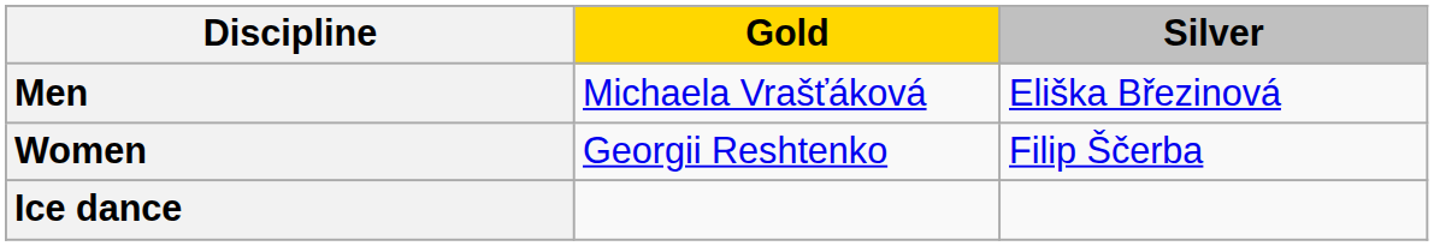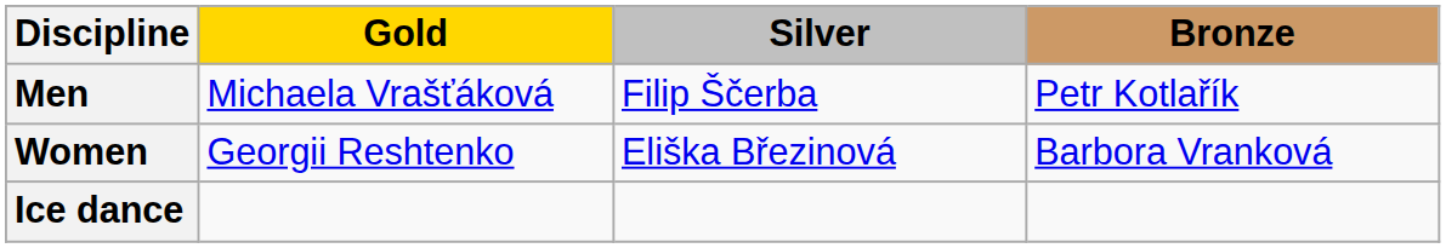 <table class="wikitable unsortable" style="text-align:left; width:70%">
 <tr>
 <th scope="col">Discipline</th>
 <td scope="col" style="text-align:center; width:30%; background:gold"><strong>Gold</strong></td>
 <td scope="col" style="text-align:center; width:30%; background:silver"><strong>Silver</strong></td>
+<td scope="col" style="text-align:center; width:30%; background:#c96"><strong>Bronze</strong></td>
 </tr>
 <tr>
 <th scope="row" style="text-align:left">Men</th>
 <td><a href='#'>Michaela Vrašťáková</a></td>
-<td><a href='#'>Eliška Březinová</a></td>
+<td><a href='#'>Filip Ščerba</a></td>
+<td><a href='#'>Petr Kotlařík</a></td>
 </tr>
 <tr>
 <th scope="row" style="text-align:left">Women</th>
 <td><a href='#'>Georgii Reshtenko</a></td>
-<td><a href='#'>Filip Ščerba</a></td>
+<td><a href='#'>Eliška Březinová</a></td>
+<td><a href='#'>Barbora Vranková</a></td>
 </tr>
 <tr>
 <th scope="row" style="text-align:left">Ice dance</th>
 <td></td>
 <td></td>
+<td></td>
 </tr>
 </table>
